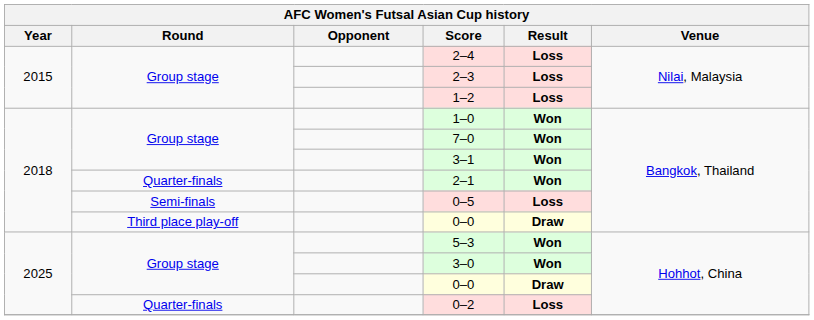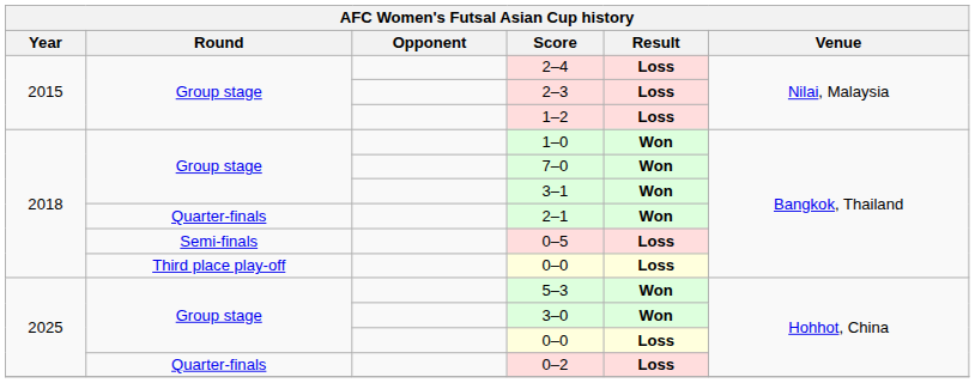 <table class="wikitable collapsible collapsed" style="text-align:center; font-size:90%; width:70%;">
 <tr>
 <th colspan="8">AFC Women's Futsal Asian Cup history</th>
 </tr>
 <tr>
 <th>Year</th>
 <th>Round</th>
 <th>Opponent</th>
 <th>Score</th>
 <th>Result</th>
 <th>Venue</th>
 </tr>
 <tr>
 <td rowspan="3">2015</td>
 <td rowspan="3"><a href='#'>Group stage</a></td>
 <td></td>
 <td style="background:#fdd;">2–4</td>
 <td style="background:#fdd;"><strong>Loss</strong></td>
 <td rowspan="3"> <a href='#'>Nilai</a>, Malaysia</td>
 </tr>
 <tr>
 <td></td>
 <td style="background:#fdd;">2–3</td>
 <td style="background:#fdd;"><strong>Loss</strong></td>
 </tr>
 <tr>
 <td></td>
 <td style="background:#fdd;">1–2</td>
 <td style="background:#fdd;"><strong>Loss</strong></td>
 </tr>
 <tr>
 <td rowspan="6">2018</td>
 <td rowspan="3"><a href='#'>Group stage</a></td>
 <td></td>
 <td style="background:#dfd;">1–0</td>
 <td style="background:#dfd;"><strong>Won</strong></td>
 <td rowspan="6"> <a href='#'>Bangkok</a>, Thailand</td>
 </tr>
 <tr>
 <td></td>
 <td style="background:#dfd;">7–0</td>
 <td style="background:#dfd;"><strong>Won</strong></td>
 </tr>
 <tr>
 <td></td>
 <td style="background:#dfd;">3–1</td>
 <td style="background:#dfd;"><strong>Won</strong></td>
 </tr>
 <tr>
 <td><a href='#'>Quarter-finals</a></td>
 <td></td>
 <td style="background:#dfd;">2–1</td>
 <td style="background:#dfd;"><strong>Won</strong></td>
 </tr>
 <tr>
 <td><a href='#'>Semi-finals</a></td>
 <td></td>
 <td style="background:#fdd;">0–5</td>
 <td style="background:#fdd;"><strong>Loss</strong></td>
 </tr>
 <tr>
 <td><a href='#'>Third place play-off</a></td>
 <td></td>
 <td style="background:#ffd;">0–0 </td>
-<td style="background:#ffd;"><strong>Draw</strong></td>
+<td style="background:#ffd;"><strong>Loss</strong></td>
 </tr>
 <tr>
 <td rowspan="4">2025</td>
 <td rowspan="3"><a href='#'>Group stage</a></td>
 <td></td>
 <td style="background:#dfd;">5–3</td>
 <td style="background:#dfd;"><strong>Won</strong></td>
 <td rowspan="4"> <a href='#'>Hohhot</a>, China</td>
 </tr>
 <tr>
 <td></td>
 <td style="background:#dfd;">3–0</td>
 <td style="background:#dfd;"><strong>Won</strong></td>
 </tr>
 <tr>
 <td></td>
 <td style="background:#ffd;">0–0</td>
-<td style="background:#ffd;"><strong>Draw</strong></td>
+<td style="background:#ffd;"><strong>Loss</strong></td>
 </tr>
 <tr>
 <td rowspan="1"><a href='#'>Quarter-finals</a></td>
 <td></td>
 <td style="background:#fdd;">0–2</td>
 <td style="background:#fdd;"><strong>Loss</strong></td>
 </tr>
 <tr>
 </tr>
 </table>
